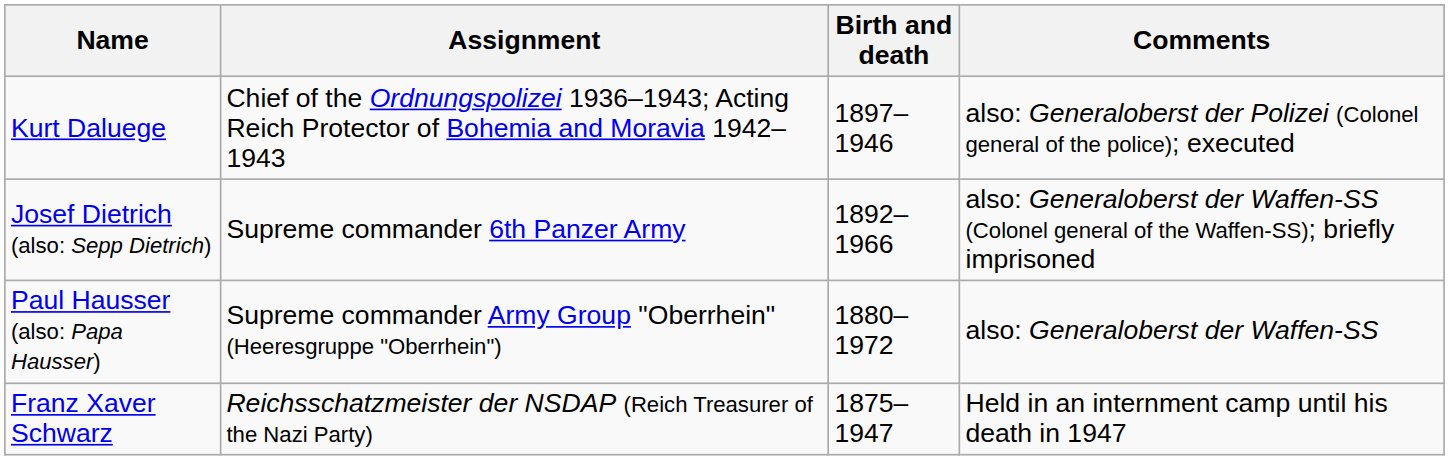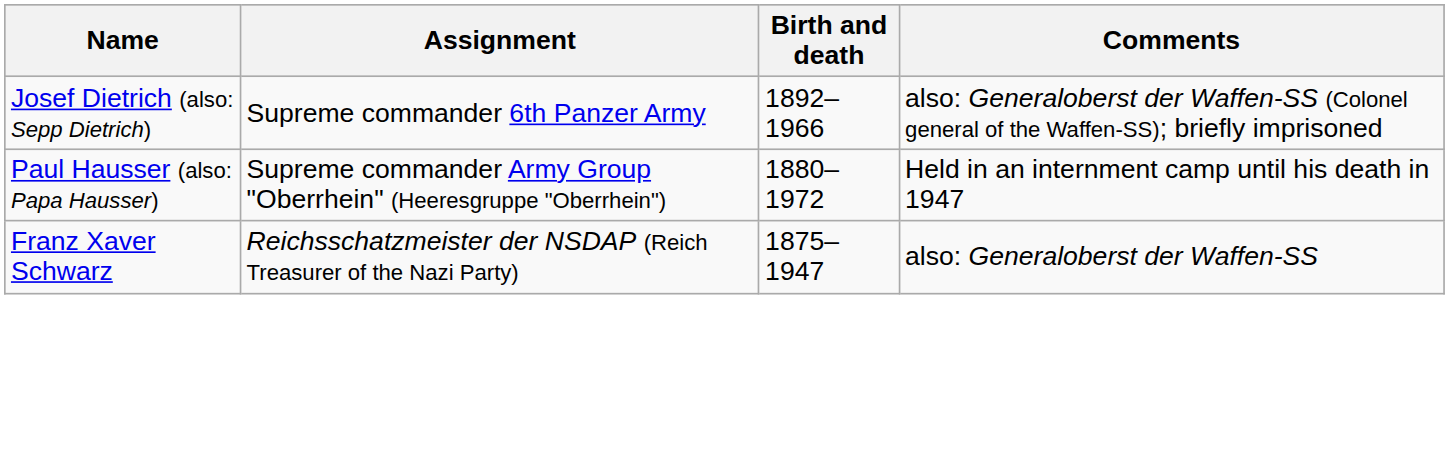 <table class="wikitable sortable toptextcells">
 <tr class="hintergrundfarbe5">
 <th>Name</th>
 <th class="unsortable">Assignment</th>
 <th class="unsortable">Birth and death</th>
 <th class="unsortable">Comments</th>
-</tr>
-<tr>
-<td><a href='#'>Kurt Daluege</a></td>
-<td>Chief of the <em><a href='#'>Ordnungspolizei</a></em> 1936–1943; Acting Reich Protector of <a href='#'>Bohemia and Moravia</a> 1942–1943</td>
-<td>1897–1946</td>
-<td>also: <em>Generaloberst der Polizei</em> <small>(Colonel general of the police)</small>; executed</td>
 </tr>
 <tr>
 <td><a href='#'>Josef Dietrich</a> <small>(also: <em>Sepp Dietrich</em>)</small></td>
 <td>Supreme commander <a href='#'>6th Panzer Army</a></td>
 <td>1892–1966</td>
 <td>also: <em>Generaloberst der Waffen-SS</em> <small>(Colonel general of the Waffen-SS)</small>; briefly imprisoned</td>
 </tr>
 <tr>
 <td><a href='#'>Paul Hausser</a> <small>(also: <em>Papa Hausser</em>)</small></td>
 <td>Supreme commander <a href='#'>Army Group</a> "Oberrhein" <small>(Heeresgruppe "Oberrhein")</small></td>
 <td>1880–1972</td>
-<td>also: <em>Generaloberst der Waffen-SS</em></td>
+<td>Held in an internment camp until his death in 1947</td>
 </tr>
 <tr>
 <td><a href='#'>Franz Xaver Schwarz</a></td>
 <td><em>Reichsschatzmeister der NSDAP</em> <small>(Reich Treasurer of the Nazi Party)</small></td>
 <td>1875–1947</td>
-<td>Held in an internment camp until his death in 1947</td>
+<td>also: <em>Generaloberst der Waffen-SS</em></td>
 </tr>
 </table>
